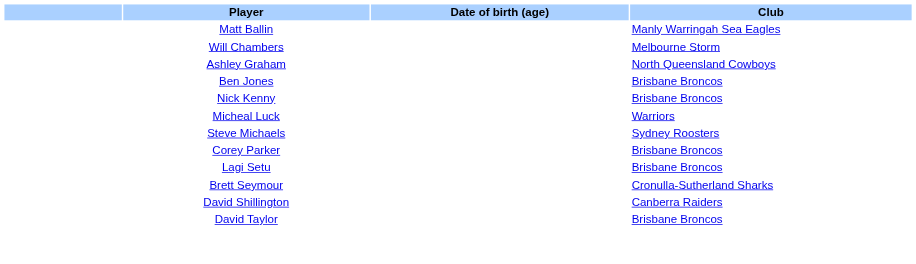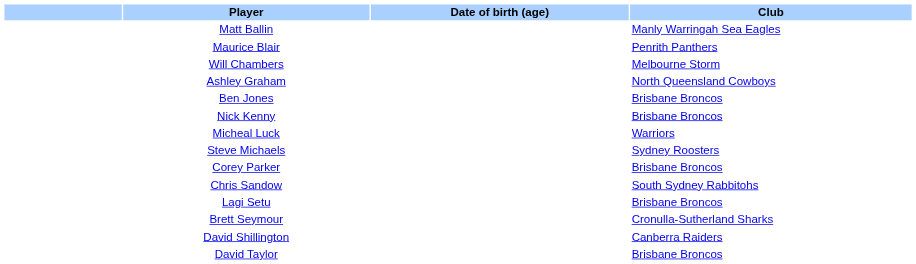 <table class="sortable" border="0" cellspacing="2" cellpadding="2" style="width:100%;">
 <tr style="background:#AAD0FF">
 <th width=10%></th>
 <th width=21%>Player</th>
 <th width=22%>Date of birth (age)</th>
 <th width=24%>Club</th>
 </tr>
 <tr>
 <td style="text-align:center;"></td>
 <td style="text-align:center;"><a href='#'>Matt Ballin</a></td>
 <td style="text-align:center;"></td>
 <td> <a href='#'>Manly Warringah Sea Eagles</a></td>
+</tr>
+<tr>
+<td style="text-align:center;"></td>
+<td style="text-align:center;"><a href='#'>Maurice Blair</a></td>
+<td style="text-align:center;"></td>
+<td> <a href='#'>Penrith Panthers</a></td>
 </tr>
 <tr>
 <td style="text-align:center;"></td>
 <td style="text-align:center;"><a href='#'>Will Chambers</a></td>
 <td style="text-align:center;"></td>
 <td> <a href='#'>Melbourne Storm</a></td>
 </tr>
 <tr>
 <td style="text-align:center;"></td>
 <td style="text-align:center;"><a href='#'>Ashley Graham</a></td>
 <td style="text-align:center;"></td>
 <td> <a href='#'>North Queensland Cowboys</a></td>
 </tr>
 <tr>
 <td style="text-align:center;"></td>
 <td style="text-align:center;"><a href='#'>Ben Jones</a></td>
 <td style="text-align:center;"></td>
 <td> <a href='#'>Brisbane Broncos</a></td>
 </tr>
 <tr>
 <td style="text-align:center;"></td>
 <td style="text-align:center;"><a href='#'>Nick Kenny</a></td>
 <td style="text-align:center;"></td>
 <td> <a href='#'>Brisbane Broncos</a></td>
 </tr>
 <tr>
 <td style="text-align:center;"></td>
 <td style="text-align:center;"><a href='#'>Micheal Luck</a></td>
 <td style="text-align:center;"></td>
 <td> <a href='#'>Warriors</a></td>
 </tr>
 <tr>
 <td style="text-align:center;"></td>
 <td style="text-align:center;"><a href='#'>Steve Michaels</a></td>
 <td style="text-align:center;"></td>
 <td> <a href='#'>Sydney Roosters</a></td>
 </tr>
 <tr>
 <td style="text-align:center;"></td>
 <td style="text-align:center;"><a href='#'>Corey Parker</a></td>
 <td style="text-align:center;"></td>
 <td> <a href='#'>Brisbane Broncos</a></td>
 </tr>
 <tr>
 <td style="text-align:center;"></td>
+<td style="text-align:center;"><a href='#'>Chris Sandow</a></td>
+<td style="text-align:center;"></td>
+<td> <a href='#'>South Sydney Rabbitohs</a></td>
+</tr>
+<tr>
+<td style="text-align:center;"></td>
 <td style="text-align:center;"><a href='#'>Lagi Setu</a></td>
 <td style="text-align:center;"></td>
 <td> <a href='#'>Brisbane Broncos</a></td>
 </tr>
 <tr>
 <td style="text-align:center;"></td>
 <td style="text-align:center;"><a href='#'>Brett Seymour</a></td>
 <td style="text-align:center;"></td>
 <td> <a href='#'>Cronulla-Sutherland Sharks</a></td>
 </tr>
 <tr>
 <td style="text-align:center;"></td>
 <td style="text-align:center;"><a href='#'>David Shillington</a></td>
 <td style="text-align:center;"></td>
 <td> <a href='#'>Canberra Raiders</a></td>
 </tr>
 <tr>
 <td style="text-align:center;"></td>
 <td style="text-align:center;"><a href='#'>David Taylor</a></td>
 <td style="text-align:center;"></td>
 <td> <a href='#'>Brisbane Broncos</a></td>
 </tr>
 </table>
